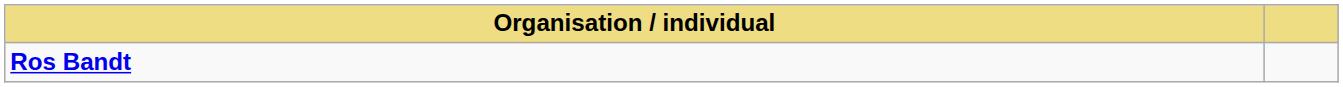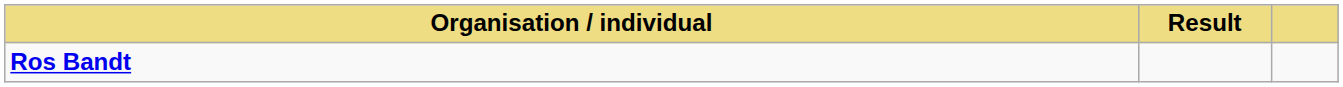 <table class="wikitable" width=100%>
 <tr>
 <th style="width:85%;background:#EEDD82;">Organisation / individual</th>
+<th style="width:10%;background:#EEDD82;">Result</th>
 <th style="width:5%;background:#EEDD82;"></th>
 </tr>
 <tr>
 <td><strong><a href='#'>Ros Bandt</a></strong></td>
 <td></td>
+<td></td>
 </tr>
 </table>
